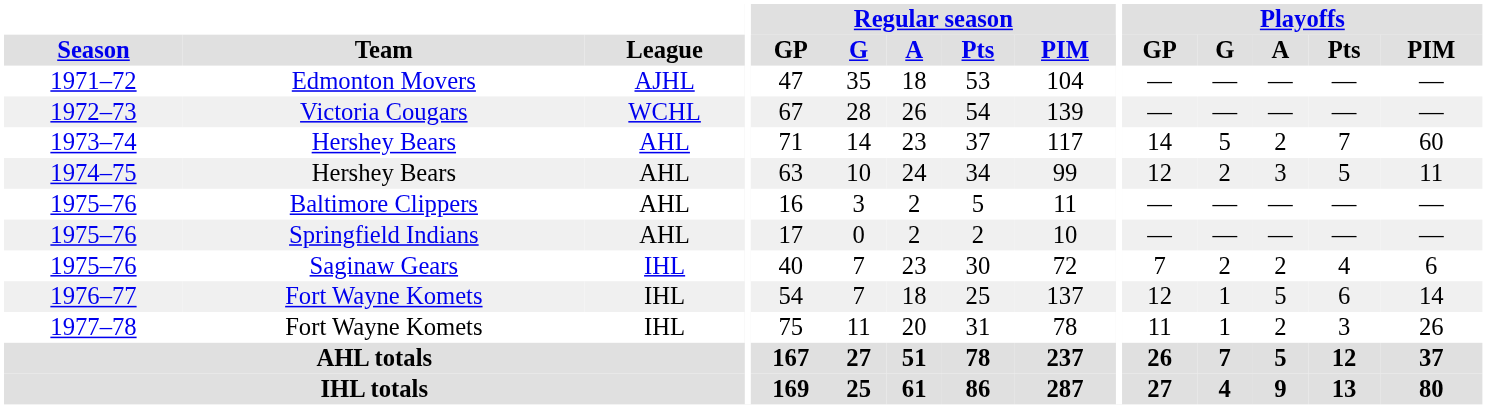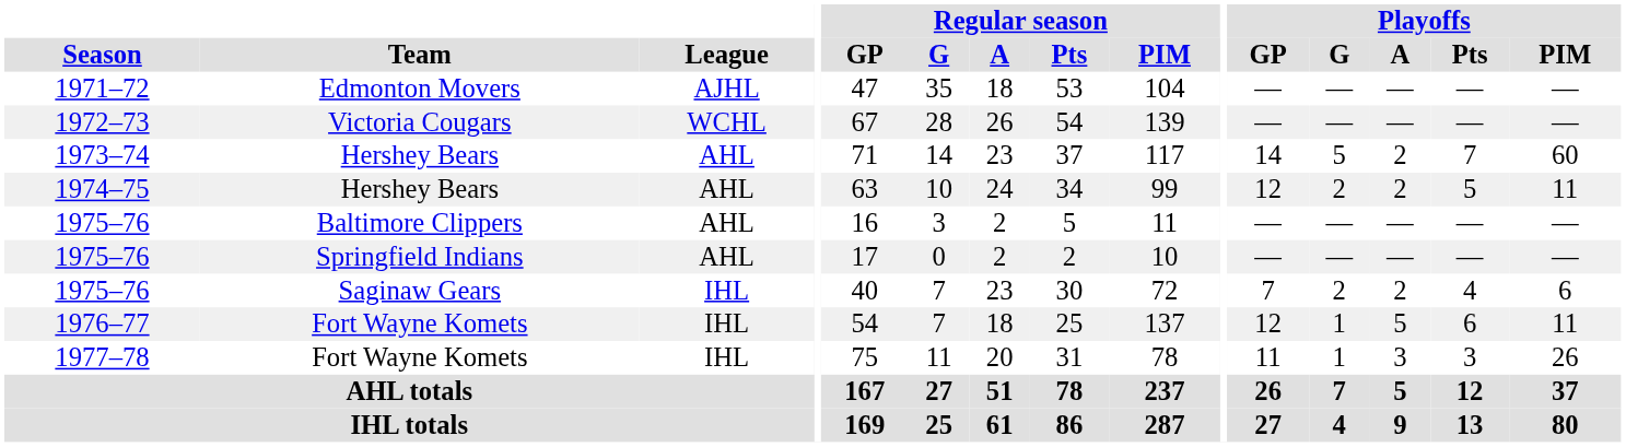 <table border="0" cellpadding="1" cellspacing="0" style="text-align:center; width:60em">
 <tr bgcolor="#e0e0e0">
 <th colspan="3" bgcolor="#ffffff"></th>
 <th rowspan="99" bgcolor="#ffffff"></th>
 <th colspan="5"><a href='#'>Regular season</a></th>
 <th rowspan="99" bgcolor="#ffffff"></th>
 <th colspan="5"><a href='#'>Playoffs</a></th>
 </tr>
 <tr bgcolor="#e0e0e0">
 <th><a href='#'>Season</a></th>
 <th>Team</th>
 <th>League</th>
 <th>GP</th>
 <th><a href='#'>G</a></th>
 <th><a href='#'>A</a></th>
 <th><a href='#'>Pts</a></th>
 <th><a href='#'>PIM</a></th>
 <th>GP</th>
 <th>G</th>
 <th>A</th>
 <th>Pts</th>
 <th>PIM</th>
 </tr>
 <tr>
 <td><a href='#'>1971–72</a></td>
 <td><a href='#'>Edmonton Movers</a></td>
 <td><a href='#'>AJHL</a></td>
 <td>47</td>
 <td>35</td>
 <td>18</td>
 <td>53</td>
 <td>104</td>
 <td>—</td>
 <td>—</td>
 <td>—</td>
 <td>—</td>
 <td>—</td>
 </tr>
 <tr bgcolor="#f0f0f0">
 <td><a href='#'>1972–73</a></td>
 <td><a href='#'>Victoria Cougars</a></td>
 <td><a href='#'>WCHL</a></td>
 <td>67</td>
 <td>28</td>
 <td>26</td>
 <td>54</td>
 <td>139</td>
 <td>—</td>
 <td>—</td>
 <td>—</td>
 <td>—</td>
 <td>—</td>
 </tr>
 <tr>
 <td><a href='#'>1973–74</a></td>
 <td><a href='#'>Hershey Bears</a></td>
 <td><a href='#'>AHL</a></td>
 <td>71</td>
 <td>14</td>
 <td>23</td>
 <td>37</td>
 <td>117</td>
 <td>14</td>
 <td>5</td>
 <td>2</td>
 <td>7</td>
 <td>60</td>
 </tr>
 <tr bgcolor="#f0f0f0">
 <td><a href='#'>1974–75</a></td>
 <td>Hershey Bears</td>
 <td>AHL</td>
 <td>63</td>
 <td>10</td>
 <td>24</td>
 <td>34</td>
 <td>99</td>
 <td>12</td>
 <td>2</td>
-<td>3</td>
+<td>2</td>
 <td>5</td>
 <td>11</td>
 </tr>
 <tr>
 <td><a href='#'>1975–76</a></td>
 <td><a href='#'>Baltimore Clippers</a></td>
 <td>AHL</td>
 <td>16</td>
 <td>3</td>
 <td>2</td>
 <td>5</td>
 <td>11</td>
 <td>—</td>
 <td>—</td>
 <td>—</td>
 <td>—</td>
 <td>—</td>
 </tr>
 <tr bgcolor="#f0f0f0">
 <td><a href='#'>1975–76</a></td>
 <td><a href='#'>Springfield Indians</a></td>
 <td>AHL</td>
 <td>17</td>
 <td>0</td>
 <td>2</td>
 <td>2</td>
 <td>10</td>
 <td>—</td>
 <td>—</td>
 <td>—</td>
 <td>—</td>
 <td>—</td>
 </tr>
 <tr>
 <td><a href='#'>1975–76</a></td>
 <td><a href='#'>Saginaw Gears</a></td>
 <td><a href='#'>IHL</a></td>
 <td>40</td>
 <td>7</td>
 <td>23</td>
 <td>30</td>
 <td>72</td>
 <td>7</td>
 <td>2</td>
 <td>2</td>
 <td>4</td>
 <td>6</td>
 </tr>
 <tr bgcolor="#f0f0f0">
 <td><a href='#'>1976–77</a></td>
 <td><a href='#'>Fort Wayne Komets</a></td>
 <td>IHL</td>
 <td>54</td>
 <td>7</td>
 <td>18</td>
 <td>25</td>
 <td>137</td>
 <td>12</td>
 <td>1</td>
 <td>5</td>
 <td>6</td>
-<td>14</td>
+<td>11</td>
 </tr>
 <tr>
 <td><a href='#'>1977–78</a></td>
 <td>Fort Wayne Komets</td>
 <td>IHL</td>
 <td>75</td>
 <td>11</td>
 <td>20</td>
 <td>31</td>
 <td>78</td>
 <td>11</td>
 <td>1</td>
-<td>2</td>
+<td>3</td>
 <td>3</td>
 <td>26</td>
 </tr>
 <tr>
 </tr>
 <tr ALIGN="center" bgcolor="#e0e0e0">
 <th colspan="3">AHL totals</th>
 <th ALIGN="center">167</th>
 <th ALIGN="center">27</th>
 <th ALIGN="center">51</th>
 <th ALIGN="center">78</th>
 <th ALIGN="center">237</th>
 <th ALIGN="center">26</th>
 <th ALIGN="center">7</th>
 <th ALIGN="center">5</th>
 <th ALIGN="center">12</th>
 <th ALIGN="center">37</th>
 </tr>
 <tr>
 </tr>
 <tr ALIGN="center" bgcolor="#e0e0e0">
 <th colspan="3">IHL totals</th>
 <th ALIGN="center">169</th>
 <th ALIGN="center">25</th>
 <th ALIGN="center">61</th>
 <th ALIGN="center">86</th>
 <th ALIGN="center">287</th>
 <th ALIGN="center">27</th>
 <th ALIGN="center">4</th>
 <th ALIGN="center">9</th>
 <th ALIGN="center">13</th>
 <th ALIGN="center">80</th>
 </tr>
 </table>
